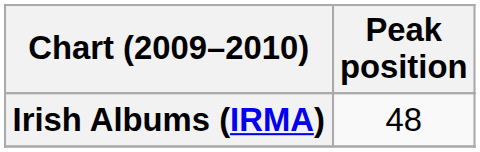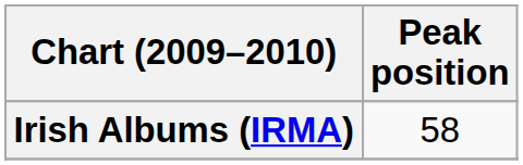 <table class="wikitable sortable plainrowheaders">
 <tr>
 <th scope="col">Chart (2009–2010)</th>
 <th scope="col">Peak<br>position</th>
 </tr>
 <tr>
 </tr>
 <tr>
 </tr>
 <tr>
 </tr>
 <tr>
 </tr>
 <tr>
 </tr>
 <tr>
 </tr>
 <tr>
 <th scope="row">Irish Albums (<a href='#'>IRMA</a>)</th>
-<td style="text-align:center">48</td>
+<td style="text-align:center">58</td>
 </tr>
 <tr>
 </tr>
 <tr>
 </tr>
 <tr>
 </tr>
 <tr>
 </tr>
 <tr>
 </tr>
 <tr>
 </tr>
 <tr>
 </tr>
 <tr>
 </tr>
 </table>
